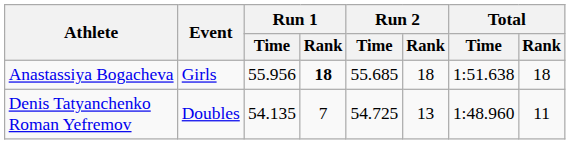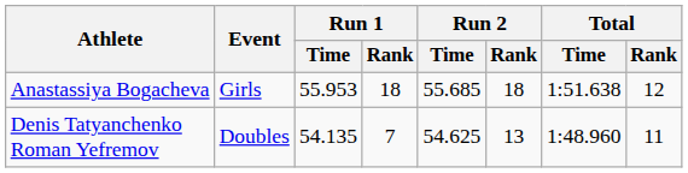 <table class="wikitable" style="font-size:90%">
 <tr>
 <th rowspan="2">Athlete</th>
 <th rowspan="2">Event</th>
 <th colspan="2">Run 1</th>
 <th colspan="2">Run 2</th>
 <th colspan="2">Total</th>
 </tr>
 <tr style="font-size:95%">
 <th>Time</th>
 <th>Rank</th>
 <th>Time</th>
 <th>Rank</th>
 <th>Time</th>
 <th>Rank</th>
 </tr>
 <tr align=center>
 <td align=left><a href='#'>Anastassiya Bogacheva</a></td>
 <td align=left><a href='#'>Girls</a></td>
-<td>55.956</td>
-<td><strong>18</strong></td>
+<td>55.953</td>
+<td>18</td>
 <td>55.685</td>
 <td>18</td>
 <td>1:51.638</td>
-<td>18</td>
+<td>12</td>
 </tr>
 <tr align=center>
 <td align=left><a href='#'>Denis Tatyanchenko</a><br><a href='#'>Roman Yefremov</a></td>
 <td align=left><a href='#'>Doubles</a></td>
 <td>54.135</td>
 <td>7</td>
-<td>54.725</td>
+<td>54.625</td>
 <td>13</td>
 <td>1:48.960</td>
 <td>11</td>
 </tr>
 </table>
